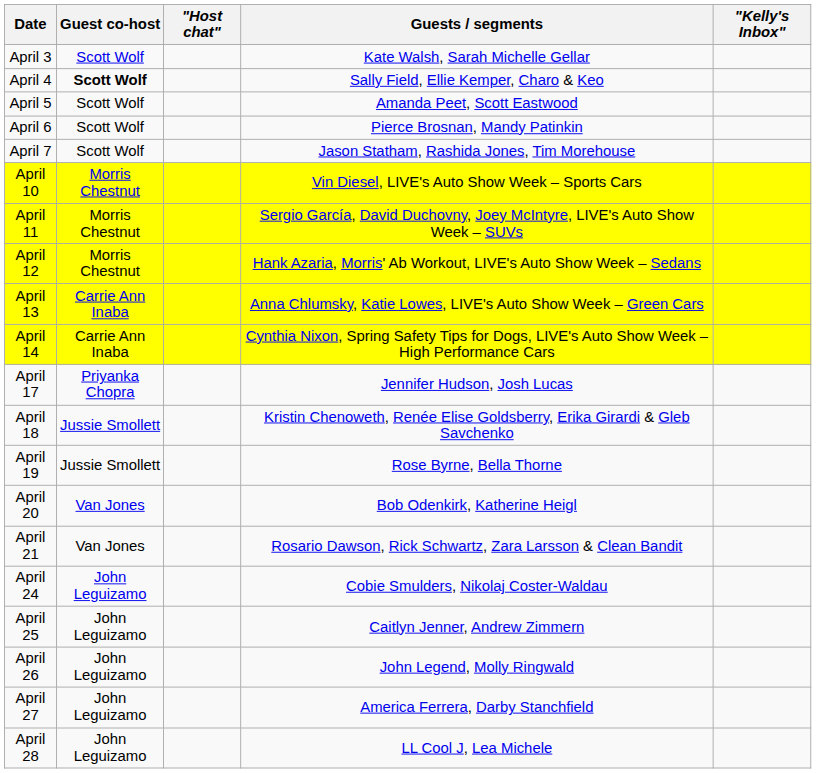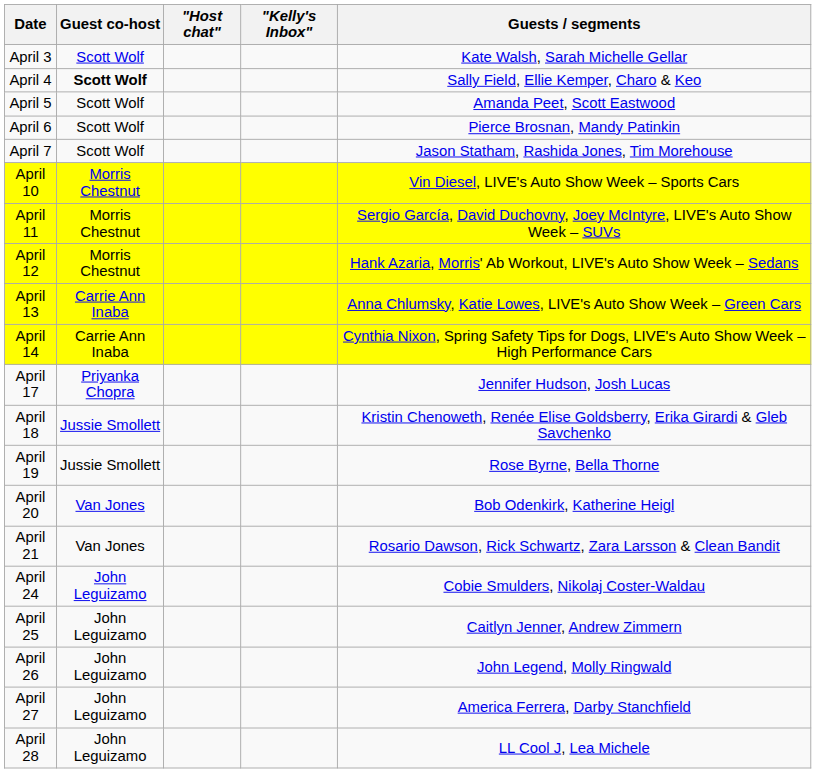 <table class="wikitable sortable" style="text-align:center;">
 <tr>
 <th>Date</th>
 <th>Guest co-host</th>
 <th><em>"Host chat"</em></th>
+<th><em>"Kelly's Inbox"</em></th>
 <th>Guests / segments</th>
-<th><em>"Kelly's Inbox"</em></th>
 </tr>
 <tr>
 <td>April 3</td>
 <td><a href='#'>Scott Wolf</a></td>
 <td></td>
+<td></td>
 <td><a href='#'>Kate Walsh</a>, <a href='#'>Sarah Michelle Gellar</a></td>
-<td></td>
 </tr>
 <tr>
 <td>April 4</td>
 <td><strong>Scott Wolf</strong></td>
 <td></td>
+<td></td>
 <td><a href='#'>Sally Field</a>, <a href='#'>Ellie Kemper</a>, <a href='#'>Charo</a> & <a href='#'>Keo</a></td>
-<td></td>
 </tr>
 <tr>
 <td>April 5</td>
 <td>Scott Wolf</td>
 <td></td>
+<td></td>
 <td><a href='#'>Amanda Peet</a>, <a href='#'>Scott Eastwood</a></td>
-<td></td>
 </tr>
 <tr>
 <td>April 6</td>
 <td>Scott Wolf</td>
 <td></td>
+<td></td>
 <td><a href='#'>Pierce Brosnan</a>, <a href='#'>Mandy Patinkin</a></td>
-<td></td>
 </tr>
 <tr>
 <td>April 7</td>
 <td>Scott Wolf</td>
 <td></td>
+<td></td>
 <td><a href='#'>Jason Statham</a>, <a href='#'>Rashida Jones</a>, <a href='#'>Tim Morehouse</a></td>
-<td></td>
 </tr>
 <tr style="background:yellow;">
 <td>April 10</td>
 <td><a href='#'>Morris Chestnut</a></td>
 <td></td>
+<td></td>
 <td><a href='#'>Vin Diesel</a>, LIVE's Auto Show Week – Sports Cars</td>
-<td></td>
 </tr>
 <tr style="background:yellow;">
 <td>April 11</td>
 <td>Morris Chestnut</td>
 <td></td>
+<td></td>
 <td><a href='#'>Sergio García</a>, <a href='#'>David Duchovny</a>, <a href='#'>Joey McIntyre</a>, LIVE's Auto Show Week – <a href='#'>SUVs</a></td>
-<td></td>
 </tr>
 <tr style="background:yellow;">
 <td>April 12</td>
 <td>Morris Chestnut</td>
 <td></td>
+<td></td>
 <td><a href='#'>Hank Azaria</a>, <a href='#'>Morris</a>' Ab Workout, LIVE's Auto Show Week – <a href='#'>Sedans</a></td>
-<td></td>
 </tr>
 <tr style="background:yellow;">
 <td>April 13</td>
 <td><a href='#'>Carrie Ann Inaba</a></td>
 <td></td>
+<td></td>
 <td><a href='#'>Anna Chlumsky</a>, <a href='#'>Katie Lowes</a>, LIVE's Auto Show Week – <a href='#'>Green Cars</a></td>
-<td></td>
 </tr>
 <tr style="background:yellow;">
 <td>April 14</td>
 <td>Carrie Ann Inaba</td>
 <td></td>
+<td></td>
 <td><a href='#'>Cynthia Nixon</a>, Spring Safety Tips for Dogs, LIVE's Auto Show Week – High Performance Cars</td>
-<td></td>
 </tr>
 <tr>
 <td>April 17</td>
 <td><a href='#'>Priyanka Chopra</a></td>
 <td></td>
+<td></td>
 <td><a href='#'>Jennifer Hudson</a>, <a href='#'>Josh Lucas</a></td>
-<td></td>
 </tr>
 <tr>
 <td>April 18</td>
 <td><a href='#'>Jussie Smollett</a></td>
 <td></td>
+<td></td>
 <td><a href='#'>Kristin Chenoweth</a>, <a href='#'>Renée Elise Goldsberry</a>, <a href='#'>Erika Girardi</a> & <a href='#'>Gleb Savchenko</a></td>
-<td></td>
 </tr>
 <tr>
 <td>April 19</td>
 <td>Jussie Smollett</td>
 <td></td>
+<td></td>
 <td><a href='#'>Rose Byrne</a>, <a href='#'>Bella Thorne</a></td>
-<td></td>
 </tr>
 <tr>
 <td>April 20</td>
 <td><a href='#'>Van Jones</a></td>
 <td></td>
+<td></td>
 <td><a href='#'>Bob Odenkirk</a>, <a href='#'>Katherine Heigl</a></td>
-<td></td>
 </tr>
 <tr>
 <td>April 21</td>
 <td>Van Jones</td>
 <td></td>
+<td></td>
 <td><a href='#'>Rosario Dawson</a>, <a href='#'>Rick Schwartz</a>, <a href='#'>Zara Larsson</a> & <a href='#'>Clean Bandit</a></td>
-<td></td>
 </tr>
 <tr>
 <td>April 24</td>
 <td><a href='#'>John Leguizamo</a></td>
 <td></td>
+<td></td>
 <td><a href='#'>Cobie Smulders</a>, <a href='#'>Nikolaj Coster-Waldau</a></td>
-<td></td>
 </tr>
 <tr>
 <td>April 25</td>
 <td>John Leguizamo</td>
 <td></td>
+<td></td>
 <td><a href='#'>Caitlyn Jenner</a>, <a href='#'>Andrew Zimmern</a></td>
-<td></td>
 </tr>
 <tr>
 <td>April 26</td>
 <td>John Leguizamo</td>
 <td></td>
+<td></td>
 <td><a href='#'>John Legend</a>, <a href='#'>Molly Ringwald</a></td>
-<td></td>
 </tr>
 <tr>
 <td>April 27</td>
 <td>John Leguizamo</td>
 <td></td>
+<td></td>
 <td><a href='#'>America Ferrera</a>, <a href='#'>Darby Stanchfield</a></td>
-<td></td>
 </tr>
 <tr>
 <td>April 28</td>
 <td>John Leguizamo</td>
 <td></td>
+<td></td>
 <td><a href='#'>LL Cool J</a>, <a href='#'>Lea Michele</a></td>
-<td></td>
 </tr>
 </table>
